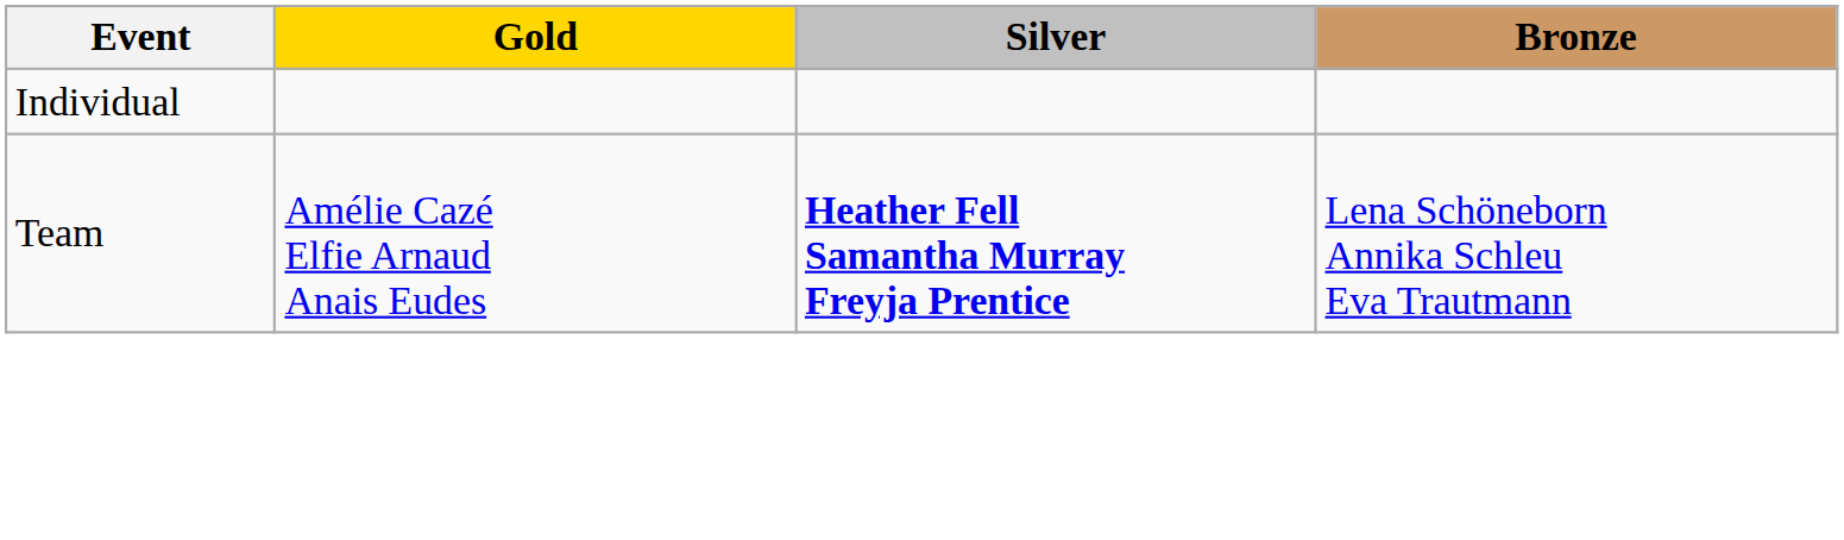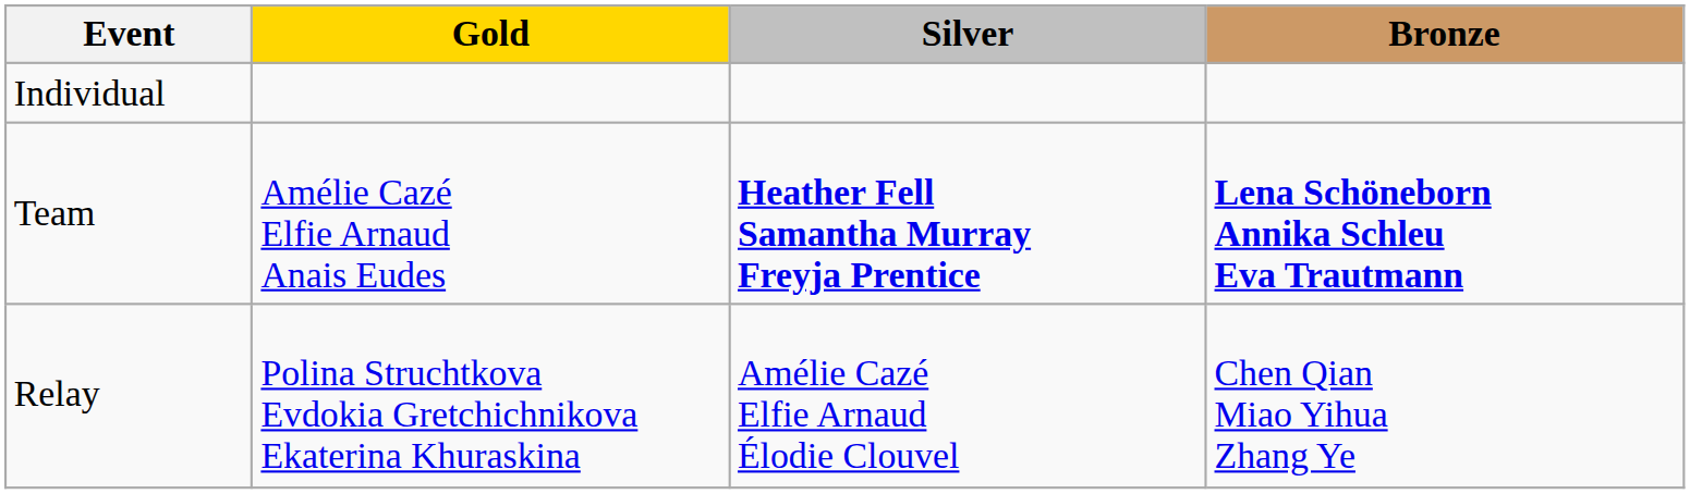 <table class="wikitable">
 <tr>
 <th width="100">Event</th>
 <th style="background-color:gold;" width="200"> Gold</th>
 <th style="background-color:silver;" width="200">Silver</th>
 <th style="background-color:#CC9966;" width="200"> Bronze</th>
 </tr>
 <tr>
 <td>Individual</td>
 <td></td>
 <td></td>
 <td></td>
 </tr>
 <tr>
 <td>Team</td>
 <td><br> <a href='#'>Amélie Cazé</a><br>  <a href='#'>Elfie Arnaud</a><br>  <a href='#'>Anais Eudes</a></td>
 <td><strong><br> <a href='#'>Heather Fell</a><br> <a href='#'>Samantha Murray</a> <br><a href='#'>Freyja Prentice</a></strong></td>
-<td><br> <a href='#'>Lena Schöneborn</a><br> <a href='#'>Annika Schleu</a><br> <a href='#'>Eva Trautmann</a></td>
+<td><strong><br> <a href='#'>Lena Schöneborn</a><br> <a href='#'>Annika Schleu</a><br> <a href='#'>Eva Trautmann</a></strong></td>
+</tr>
+<tr>
+<td>Relay</td>
+<td> <br><a href='#'>Polina Struchtkova</a> <br>  <a href='#'>Evdokia Gretchichnikova</a>  <br> <a href='#'>Ekaterina Khuraskina</a></td>
+<td>  <br><a href='#'>Amélie Cazé</a><br>  <a href='#'>Elfie Arnaud</a><br>  <a href='#'>Élodie Clouvel</a></td>
+<td> <br><a href='#'>Chen Qian</a> <br> <a href='#'>Miao Yihua</a><br><a href='#'>Zhang Ye</a></td>
 </tr>
 </table>
